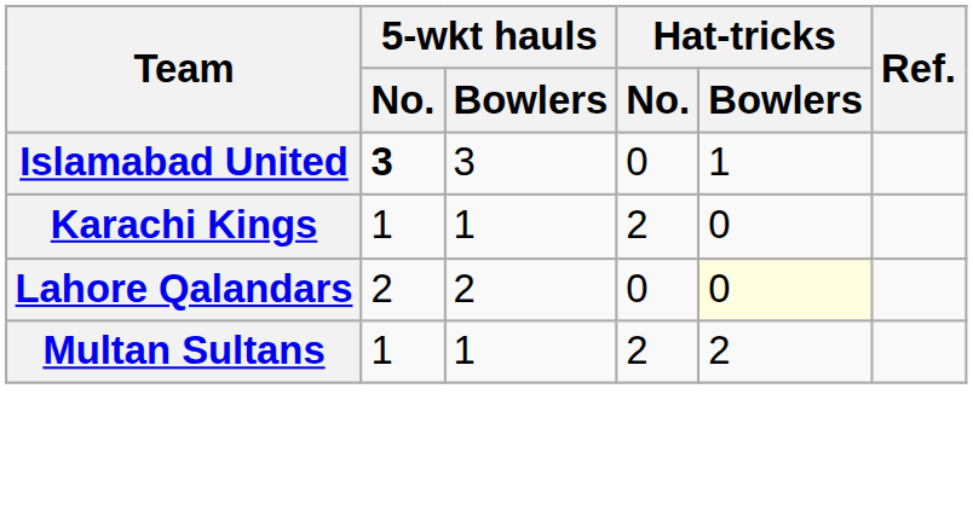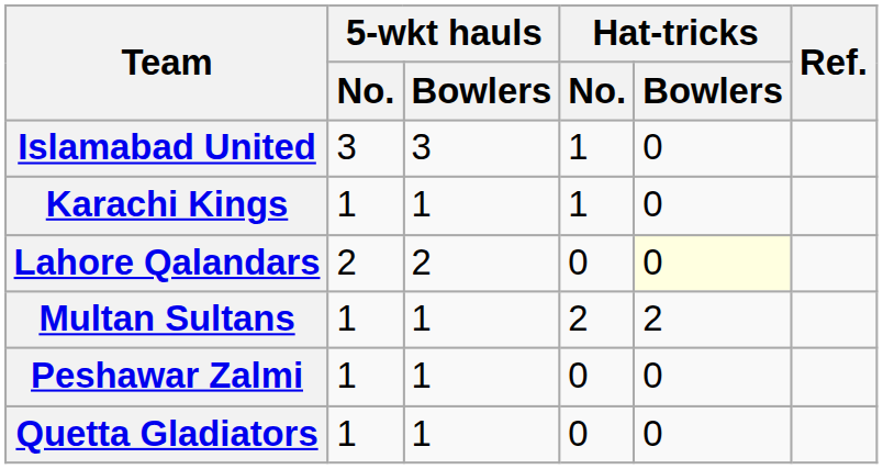 <table class="wikitable plainrowheaders sortable">
 <tr>
 <th rowspan="2">Team</th>
 <th colspan="2">5-wkt hauls</th>
 <th colspan="2">Hat-tricks</th>
 <th rowspan="2">Ref.</th>
 </tr>
 <tr>
 <th>No.</th>
 <th>Bowlers</th>
 <th>No.</th>
 <th>Bowlers</th>
 </tr>
 <tr>
 <th><a href='#'>Islamabad United</a></th>
-<td><strong>3</strong></td>
 <td>3</td>
+<td>3</td>
+<td>1</td>
 <td>0</td>
-<td>1</td>
 <td></td>
 </tr>
 <tr>
 <th><a href='#'>Karachi Kings</a></th>
 <td>1</td>
 <td>1</td>
-<td>2</td>
+<td>1</td>
 <td>0</td>
 <td></td>
 </tr>
 <tr>
 <th><a href='#'>Lahore Qalandars</a></th>
 <td>2</td>
 <td>2</td>
 <td>0</td>
 <td style="background: lightyellow;">0</td>
 <td></td>
 </tr>
 <tr>
 <th><a href='#'>Multan Sultans</a></th>
 <td>1</td>
 <td>1</td>
 <td>2</td>
 <td>2</td>
 <td></td>
 </tr>
+<tr>
+<th><a href='#'>Peshawar Zalmi</a></th>
+<td>1</td>
+<td>1</td>
+<td>0</td>
+<td>0</td>
+<td></td>
+</tr>
+<tr>
+<th><a href='#'>Quetta Gladiators</a></th>
+<td>1</td>
+<td>1</td>
+<td>0</td>
+<td>0</td>
+<td></td>
+</tr>
 </table>
